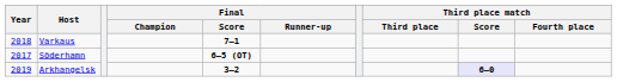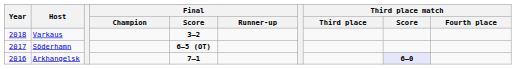 <table class="wikitable" style="font-size:90%; text-align: center;">
 <tr bgcolor="#C1D8FF">
 <th rowspan="2" width="5%">Year</th>
 <th rowspan="2" width="10%">Host</th>
 <th rowspan="5" width="1%" bgcolor="ffffff"></th>
 <th colspan="3">Final</th>
 <th rowspan="5" width="1%" bgcolor="ffffff"></th>
 <th colspan="3">Third place match</th>
 </tr>
 <tr bgcolor="#EFEFEF">
 <th width="15%">Champion</th>
 <th width="9%">Score</th>
 <th width="15%">Runner-up</th>
 <th width="15%">Third place</th>
 <th width="9%">Score</th>
 <th width="15%">Fourth place</th>
 </tr>
 <tr>
 <td><a href='#'>2018</a></td>
 <td align="left"> <a href='#'>Varkaus</a></td>
 <td></td>
-<td><strong>7–1</strong></td>
+<td><strong>3–2</strong></td>
 <td></td>
 <td></td>
 <td></td>
 <td></td>
 </tr>
 <tr>
 <td><a href='#'>2017</a></td>
 <td align="left"> <a href='#'>Söderhamn</a></td>
 <td></td>
 <td><strong>6–5 (OT)</strong></td>
 <td></td>
 <td></td>
 <td></td>
 <td></td>
 </tr>
 <tr>
-<td><a href='#'>2019</a></td>
+<td><a href='#'>2016</a></td>
 <td align="left"> <a href='#'>Arkhangelsk</a></td>
 <td></td>
-<td><strong>3–2</strong></td>
+<td><strong>7–1</strong></td>
 <td></td>
 <td></td>
 <td style="background: lavender;"><strong>6–0</strong></td>
 <td></td>
 </tr>
 </table>
